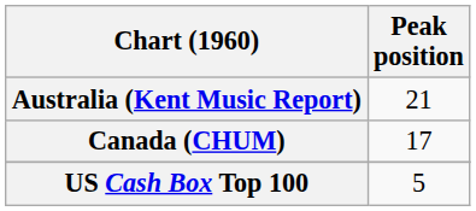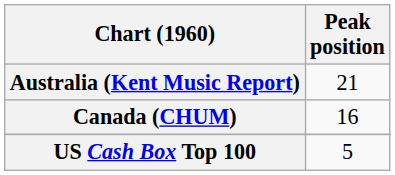 <table class="wikitable sortable plainrowheaders" style="text-align:center">
 <tr>
 <th>Chart (1960)</th>
 <th>Peak<br>position</th>
 </tr>
 <tr>
 <th scope="row">Australia (<a href='#'>Kent Music Report</a>)</th>
 <td>21</td>
 </tr>
 <tr>
 <th scope="row">Canada (<a href='#'>CHUM</a>)</th>
-<td>17</td>
+<td>16</td>
 </tr>
 <tr>
 </tr>
 <tr>
 </tr>
 <tr>
 <th scope="row">US <a href='#'><em>Cash Box</em></a> Top 100</th>
 <td>5</td>
 </tr>
 </table>
